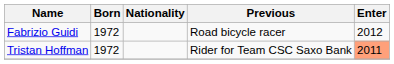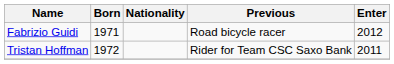 <table class="wikitable">
 <tr>
 <th>Name</th>
 <th>Born</th>
 <th>Nationality</th>
 <th>Previous</th>
 <th>Enter</th>
 </tr>
 <tr>
 <td><a href='#'>Fabrizio Guidi</a></td>
-<td>1972</td>
+<td>1971</td>
 <td></td>
 <td>Road bicycle racer</td>
 <td>2012</td>
 </tr>
 <tr>
 <td><a href='#'>Tristan Hoffman</a></td>
 <td>1972</td>
 <td></td>
 <td>Rider for Team CSC Saxo Bank</td>
-<td style="background: lightsalmon;">2011</td>
+<td>2011</td>
 </tr>
 <tr>
 </tr>
 </table>
